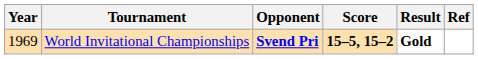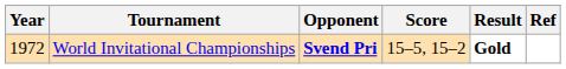 <table class="sortable wikitable" style="font-size: 90%;">
 <tr>
 <th>Year</th>
 <th>Tournament</th>
 <th>Opponent</th>
 <th>Score</th>
 <th>Result</th>
 <th>Ref</th>
 </tr>
 <tr style="background:#FFE0AF">
-<td align="center">1969</td>
+<td align="center">1972</td>
 <td align="left"><a href='#'>World Invitational Championships</a></td>
 <td align="left"><strong> <a href='#'>Svend Pri</a></strong></td>
-<td align="left"><strong>15–5, 15–2</strong></td>
+<td align="left">15–5, 15–2</td>
 <td style="text-align:left; background:white"> <strong>Gold</strong></td>
 <td style="text-align:center; background:white"></td>
 </tr>
 </table>
